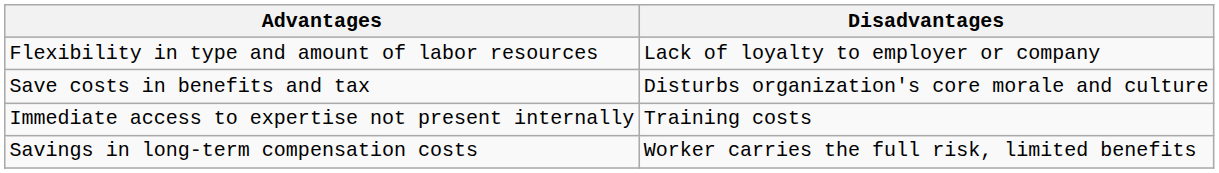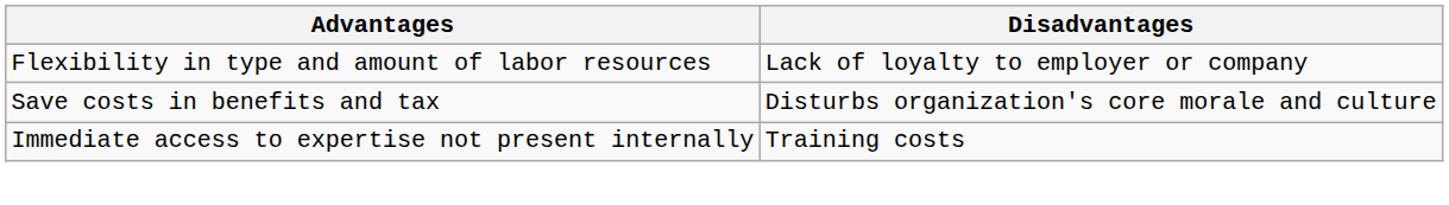 <table class="wikitable">
 <tr>
 <th>Advantages</th>
 <th>Disadvantages</th>
 </tr>
 <tr>
 <td>Flexibility in type and amount of labor resources</td>
 <td>Lack of loyalty to employer or company</td>
 </tr>
 <tr>
 <td>Save costs in benefits and tax</td>
 <td>Disturbs organization's core morale and culture</td>
 </tr>
 <tr>
 <td>Immediate access to expertise not present internally</td>
 <td>Training costs</td>
 </tr>
-<tr>
-<td>Savings in long-term compensation costs</td>
-<td>Worker carries the full risk, limited benefits</td>
-</tr>
 </table>
